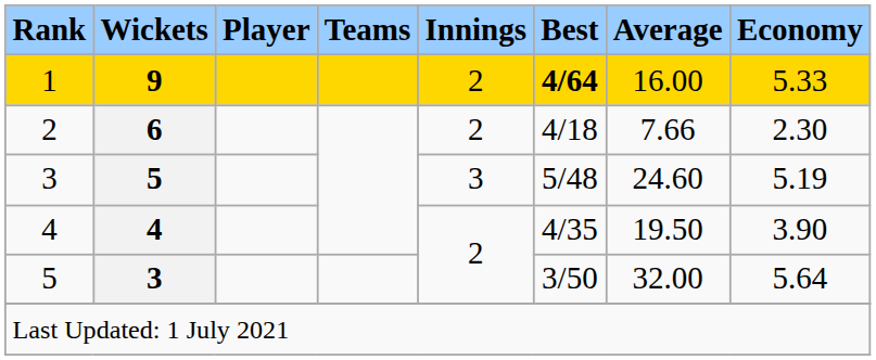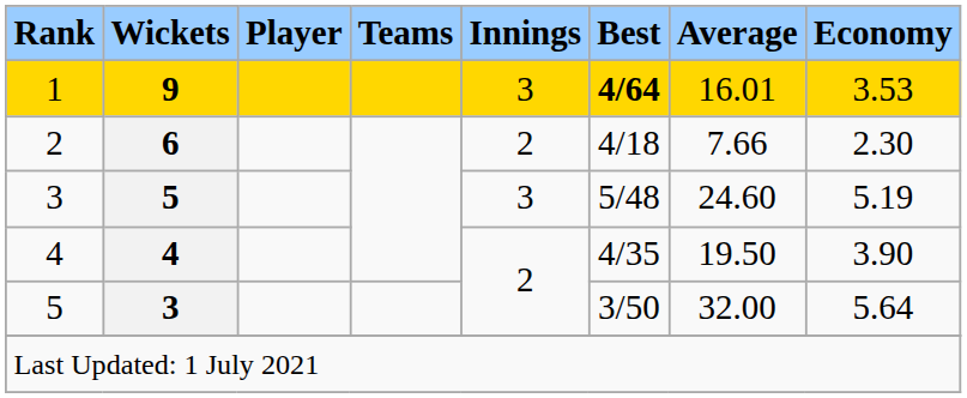 <table class="wikitable plainrowheaders sortable">
 <tr>
 <th scope=col style="background:#9cf;">Rank</th>
 <th scope=col style="background:#9cf;">Wickets</th>
 <th scope=col style="background:#9cf;">Player</th>
 <th scope=col style="background:#9cf;">Teams</th>
 <th scope=col style="background:#9cf;">Innings</th>
 <th scope=col style="background:#9cf;">Best</th>
 <th scope=col style="background:#9cf;">Average</th>
 <th scope=col style="background:#9cf;">Economy</th>
 </tr>
 <tr>
 <td style="text-align:center; background:gold;">1</td>
 <th scope="row"  style="text-align:center; background:gold;"><strong>9</strong></th>
 <td style="background:gold;"></td>
 <td style="text-align:center; background:gold;"></td>
-<td style="text-align:center; background:gold;">2</td>
+<td style="text-align:center; background:gold;">3</td>
 <td style="text-align:center; background:gold;"><strong>4/64</strong></td>
-<td style="text-align:center; background:gold;">16.00</td>
-<td style="text-align:center; background:gold;">5.33</td>
+<td style="text-align:center; background:gold;">16.01</td>
+<td style="text-align:center; background:gold;">3.53</td>
 </tr>
 <tr>
 <td align=center>2</td>
 <th scope=row style=text-align:center;><strong>6</strong></th>
 <td></td>
 <td align=center rowspan=3></td>
 <td align=center>2</td>
 <td align=center>4/18</td>
 <td align=center>7.66</td>
 <td align=center>2.30</td>
 </tr>
 <tr>
 <td align=center>3</td>
 <th scope=row style=text-align:center;><strong>5</strong></th>
 <td></td>
 <td align=center>3</td>
 <td align=center>5/48</td>
 <td align=center>24.60</td>
 <td align=center>5.19</td>
 </tr>
 <tr>
 <td align=center>4</td>
 <th scope=row style=text-align:center;><strong>4</strong></th>
 <td></td>
 <td align=center rowspan=2>2</td>
 <td align=center>4/35</td>
 <td align=center>19.50</td>
 <td align=center>3.90</td>
 </tr>
 <tr>
 <td align=center>5</td>
 <th scope=row style=text-align:center;><strong>3</strong></th>
 <td></td>
 <td align=center></td>
 <td align=center>3/50</td>
 <td align=center>32.00</td>
 <td align=center>5.64</td>
 </tr>
 <tr>
 </tr>
 <tr class=sortbottom>
 <td colspan=9><small>Last Updated: 1 July 2021</small></td>
 </tr>
 </table>
